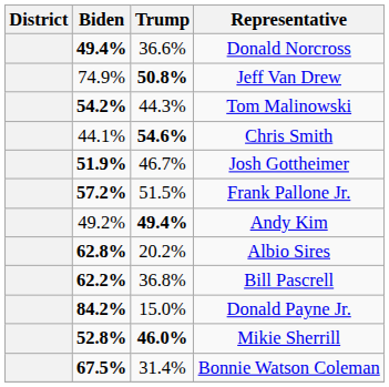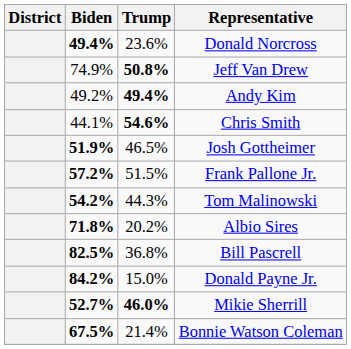 <table class=wikitable>
 <tr>
 <th>District</th>
 <th>Biden</th>
 <th>Trump</th>
 <th>Representative</th>
 </tr>
 <tr align=center>
 <th></th>
 <td><strong>49.4%</strong></td>
-<td>36.6%</td>
+<td>23.6%</td>
 <td><a href='#'>Donald Norcross</a></td>
 </tr>
 <tr align=center>
 <th></th>
 <td>74.9%</td>
 <td><strong>50.8%</strong></td>
 <td><a href='#'>Jeff Van Drew</a></td>
 </tr>
 <tr align=center>
 <th></th>
-<td><strong>54.2%</strong></td>
-<td>44.3%</td>
-<td><a href='#'>Tom Malinowski</a></td>
+<td>49.2%</td>
+<td><strong>49.4%</strong></td>
+<td><a href='#'>Andy Kim</a></td>
 </tr>
 <tr align=center>
 <th></th>
 <td>44.1%</td>
 <td><strong>54.6%</strong></td>
 <td><a href='#'>Chris Smith</a></td>
 </tr>
 <tr align=center>
 <th></th>
 <td><strong>51.9%</strong></td>
-<td>46.7%</td>
+<td>46.5%</td>
 <td><a href='#'>Josh Gottheimer</a></td>
 </tr>
 <tr align=center>
 <th></th>
 <td><strong>57.2%</strong></td>
 <td>51.5%</td>
 <td><a href='#'>Frank Pallone Jr.</a></td>
 </tr>
 <tr align=center>
 <th></th>
-<td>49.2%</td>
-<td><strong>49.4%</strong></td>
-<td><a href='#'>Andy Kim</a></td>
+<td><strong>54.2%</strong></td>
+<td>44.3%</td>
+<td><a href='#'>Tom Malinowski</a></td>
 </tr>
 <tr align=center>
 <th></th>
-<td><strong>62.8%</strong></td>
+<td><strong>71.8%</strong></td>
 <td>20.2%</td>
 <td><a href='#'>Albio Sires</a></td>
 </tr>
 <tr align=center>
 <th></th>
-<td><strong>62.2%</strong></td>
+<td><strong>82.5%</strong></td>
 <td>36.8%</td>
 <td><a href='#'>Bill Pascrell</a></td>
 </tr>
 <tr align=center>
 <th></th>
 <td><strong>84.2%</strong></td>
 <td>15.0%</td>
 <td><a href='#'>Donald Payne Jr.</a></td>
 </tr>
 <tr align=center>
 <th></th>
-<td><strong>52.8%</strong></td>
+<td><strong>52.7%</strong></td>
 <td><strong>46.0%</strong></td>
 <td><a href='#'>Mikie Sherrill</a></td>
 </tr>
 <tr align=center>
 <th></th>
 <td><strong>67.5%</strong></td>
-<td>31.4%</td>
+<td>21.4%</td>
 <td><a href='#'>Bonnie Watson Coleman</a></td>
 </tr>
 <tr align=center>
 </tr>
 </table>
